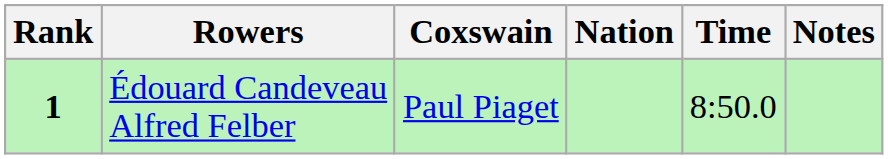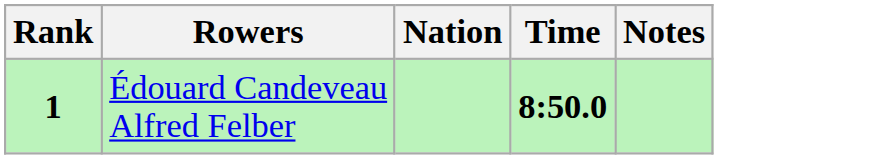 <table class="wikitable sortable" style="text-align:center">
 <tr>
 <th>Rank</th>
 <th>Rowers</th>
-<th>Coxswain</th>
 <th>Nation</th>
 <th>Time</th>
 <th>Notes</th>
 </tr>
 <tr bgcolor=bbf3bb>
 <td><strong>1</strong></td>
 <td align=left><a href='#'>Édouard Candeveau</a><br><a href='#'>Alfred Felber</a></td>
-<td align=left><a href='#'>Paul Piaget</a></td>
 <td align=left></td>
-<td>8:50.0</td>
+<td><strong>8:50.0</strong></td>
 <td></td>
 </tr>
 </table>
